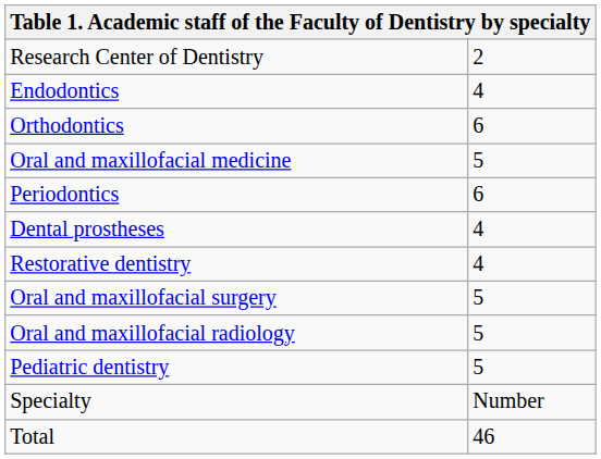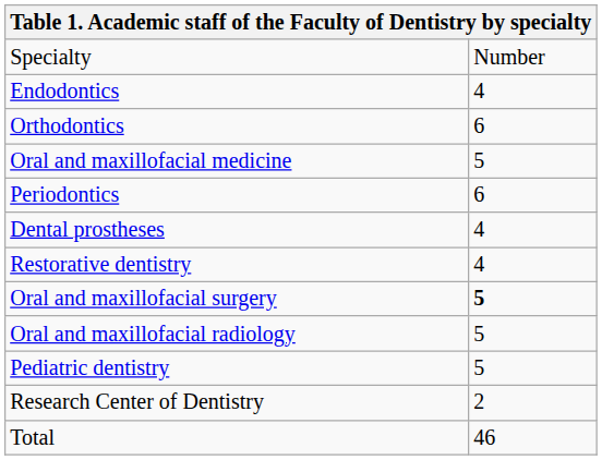 <table class="wikitable">
 <tr>
 <th colspan="2">Table 1. Academic staff of the Faculty of Dentistry by specialty</th>
 </tr>
 <tr>
-<td>Research Center of Dentistry</td>
-<td>2</td>
+<td>Specialty</td>
+<td>Number</td>
 </tr>
 <tr>
 <td><a href='#'>Endodontics</a></td>
 <td>4</td>
 </tr>
 <tr>
 <td><a href='#'>Orthodontics</a></td>
 <td>6</td>
 </tr>
 <tr>
 <td><a href='#'>Oral and maxillofacial medicine</a></td>
 <td>5</td>
 </tr>
 <tr>
 <td><a href='#'>Periodontics</a></td>
 <td>6</td>
 </tr>
 <tr>
 <td><a href='#'>Dental prostheses</a></td>
 <td>4</td>
 </tr>
 <tr>
 <td><a href='#'>Restorative dentistry</a></td>
 <td>4</td>
 </tr>
 <tr>
 <td><a href='#'>Oral and maxillofacial surgery</a></td>
-<td>5</td>
+<td><strong>5</strong></td>
 </tr>
 <tr>
 <td><a href='#'>Oral and maxillofacial radiology</a></td>
 <td>5</td>
 </tr>
 <tr>
 <td><a href='#'>Pediatric dentistry</a></td>
 <td>5</td>
 </tr>
 <tr>
-<td>Specialty</td>
-<td>Number</td>
+<td>Research Center of Dentistry</td>
+<td>2</td>
 </tr>
 <tr>
 <td>Total</td>
 <td>46</td>
 </tr>
 </table>
